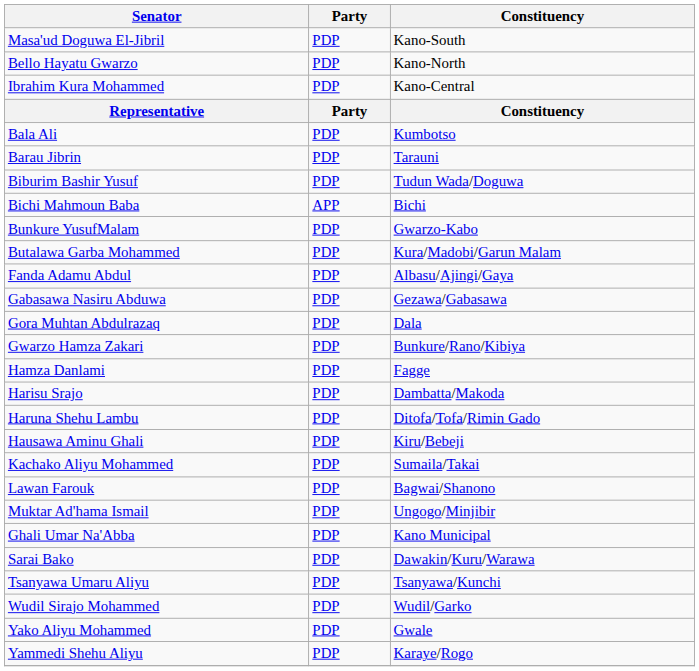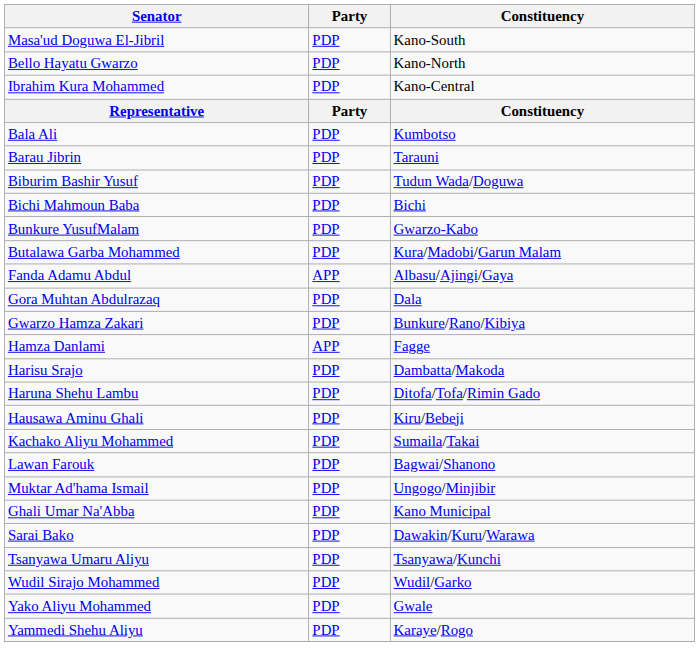 <table class="wikitable" border="1">
 <tr>
 <th style="width:20em;"><a href='#'>Senator</a></th>
 <th style="width:5em;">Party</th>
 <th style="width:20em;">Constituency</th>
 </tr>
 <tr>
 <td><a href='#'>Masa'ud Doguwa El-Jibril</a></td>
 <td><a href='#'>PDP</a></td>
 <td>Kano-South</td>
 </tr>
 <tr>
 <td><a href='#'>Bello Hayatu Gwarzo</a></td>
 <td><a href='#'>PDP</a></td>
 <td>Kano-North</td>
 </tr>
 <tr>
 <td><a href='#'>Ibrahim Kura Mohammed</a></td>
 <td><a href='#'>PDP</a></td>
 <td>Kano-Central</td>
 </tr>
 <tr>
 <th><a href='#'>Representative</a></th>
 <th>Party</th>
 <th>Constituency</th>
 </tr>
 <tr>
 <td><a href='#'>Bala Ali</a></td>
 <td><a href='#'>PDP</a></td>
 <td><a href='#'>Kumbotso</a></td>
 </tr>
 <tr>
 <td><a href='#'>Barau Jibrin</a></td>
 <td><a href='#'>PDP</a></td>
 <td><a href='#'>Tarauni</a></td>
 </tr>
 <tr>
 <td><a href='#'>Biburim Bashir Yusuf</a></td>
 <td><a href='#'>PDP</a></td>
 <td><a href='#'>Tudun Wada</a>/<a href='#'>Doguwa</a></td>
 </tr>
 <tr>
 <td><a href='#'>Bichi Mahmoun Baba</a></td>
-<td><a href='#'>APP</a></td>
+<td><a href='#'>PDP</a></td>
 <td><a href='#'>Bichi</a></td>
 </tr>
 <tr>
 <td><a href='#'>Bunkure YusufMalam</a></td>
 <td><a href='#'>PDP</a></td>
 <td><a href='#'>Gwarzo-Kabo</a></td>
 </tr>
 <tr>
 <td><a href='#'>Butalawa Garba Mohammed</a></td>
 <td><a href='#'>PDP</a></td>
 <td><a href='#'>Kura</a>/<a href='#'>Madobi</a>/<a href='#'>Garun Malam</a></td>
 </tr>
 <tr>
 <td><a href='#'>Fanda Adamu Abdul</a></td>
-<td><a href='#'>PDP</a></td>
+<td><a href='#'>APP</a></td>
 <td><a href='#'>Albasu</a>/<a href='#'>Ajingi</a>/<a href='#'>Gaya</a></td>
-</tr>
-<tr>
-<td><a href='#'>Gabasawa Nasiru Abduwa</a></td>
-<td><a href='#'>PDP</a></td>
-<td><a href='#'>Gezawa</a>/<a href='#'>Gabasawa</a></td>
 </tr>
 <tr>
 <td><a href='#'>Gora Muhtan Abdulrazaq</a></td>
 <td><a href='#'>PDP</a></td>
 <td><a href='#'>Dala</a></td>
 </tr>
 <tr>
 <td><a href='#'>Gwarzo Hamza Zakari</a></td>
 <td><a href='#'>PDP</a></td>
 <td><a href='#'>Bunkure</a>/<a href='#'>Rano</a>/<a href='#'>Kibiya</a></td>
 </tr>
 <tr>
 <td><a href='#'>Hamza Danlami</a></td>
-<td><a href='#'>PDP</a></td>
+<td><a href='#'>APP</a></td>
 <td><a href='#'>Fagge</a></td>
 </tr>
 <tr>
 <td><a href='#'>Harisu Srajo</a></td>
 <td><a href='#'>PDP</a></td>
 <td><a href='#'>Dambatta</a>/<a href='#'>Makoda</a></td>
 </tr>
 <tr>
 <td><a href='#'>Haruna Shehu Lambu</a></td>
 <td><a href='#'>PDP</a></td>
 <td><a href='#'>Ditofa</a>/<a href='#'>Tofa</a>/<a href='#'>Rimin Gado</a></td>
 </tr>
 <tr>
 <td><a href='#'>Hausawa Aminu Ghali</a></td>
 <td><a href='#'>PDP</a></td>
 <td><a href='#'>Kiru</a>/<a href='#'>Bebeji</a></td>
 </tr>
 <tr>
 <td><a href='#'>Kachako Aliyu Mohammed</a></td>
 <td><a href='#'>PDP</a></td>
 <td><a href='#'>Sumaila</a>/<a href='#'>Takai</a></td>
 </tr>
 <tr>
 <td><a href='#'>Lawan Farouk</a></td>
 <td><a href='#'>PDP</a></td>
 <td><a href='#'>Bagwai</a>/<a href='#'>Shanono</a></td>
 </tr>
 <tr>
 <td><a href='#'>Muktar Ad'hama Ismail</a></td>
 <td><a href='#'>PDP</a></td>
 <td><a href='#'>Ungogo</a>/<a href='#'>Minjibir</a></td>
 </tr>
 <tr>
 <td><a href='#'>Ghali Umar Na'Abba</a></td>
 <td><a href='#'>PDP</a></td>
 <td><a href='#'>Kano Municipal</a></td>
 </tr>
 <tr>
 <td><a href='#'>Sarai Bako</a></td>
 <td><a href='#'>PDP</a></td>
 <td><a href='#'>Dawakin</a>/<a href='#'>Kuru</a>/<a href='#'>Warawa</a></td>
 </tr>
 <tr>
 <td><a href='#'>Tsanyawa Umaru Aliyu</a></td>
 <td><a href='#'>PDP</a></td>
 <td><a href='#'>Tsanyawa</a>/<a href='#'>Kunchi</a></td>
 </tr>
 <tr>
 <td><a href='#'>Wudil Sirajo Mohammed</a></td>
 <td><a href='#'>PDP</a></td>
 <td><a href='#'>Wudil</a>/<a href='#'>Garko</a></td>
 </tr>
 <tr>
 <td><a href='#'>Yako Aliyu Mohammed</a></td>
 <td><a href='#'>PDP</a></td>
 <td><a href='#'>Gwale</a></td>
 </tr>
 <tr>
 <td><a href='#'>Yammedi Shehu Aliyu</a></td>
 <td><a href='#'>PDP</a></td>
 <td><a href='#'>Karaye</a>/<a href='#'>Rogo</a></td>
 </tr>
 <tr>
 </tr>
 </table>
